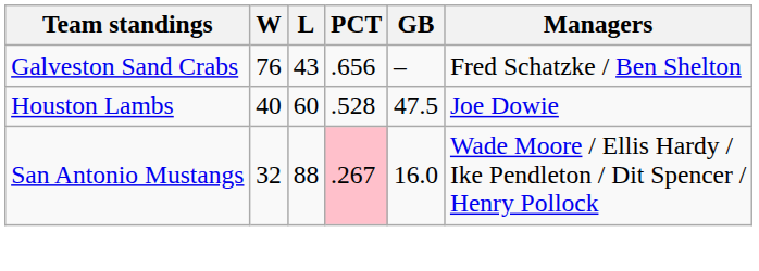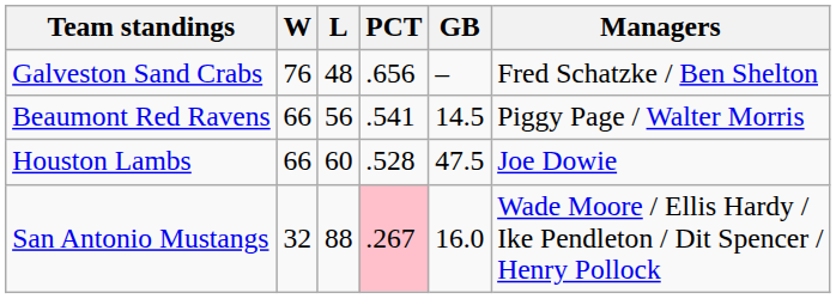 <table class="wikitable">
 <tr>
 <th>Team standings</th>
 <th>W</th>
 <th>L</th>
 <th>PCT</th>
 <th>GB</th>
 <th>Managers</th>
 </tr>
 <tr>
 <td><a href='#'>Galveston Sand Crabs</a></td>
 <td>76</td>
-<td>43</td>
+<td>48</td>
 <td>.656</td>
 <td>–</td>
 <td>Fred Schatzke / <a href='#'>Ben Shelton</a></td>
 </tr>
 <tr>
+<td><a href='#'>Beaumont Red Ravens</a></td>
+<td>66</td>
+<td>56</td>
+<td>.541</td>
+<td>14.5</td>
+<td>Piggy Page / <a href='#'>Walter Morris</a></td>
+</tr>
+<tr>
 <td><a href='#'>Houston Lambs</a></td>
-<td>40</td>
+<td>66</td>
 <td>60</td>
 <td>.528</td>
 <td>47.5</td>
 <td><a href='#'>Joe Dowie</a></td>
 </tr>
 <tr>
 <td><a href='#'>San Antonio Mustangs</a></td>
 <td>32</td>
 <td>88</td>
 <td style="background: pink;">.267</td>
 <td>16.0</td>
 <td><a href='#'>Wade Moore</a> / Ellis Hardy / <br>Ike Pendleton / Dit Spencer /<br><a href='#'>Henry Pollock</a></td>
 </tr>
 </table>
